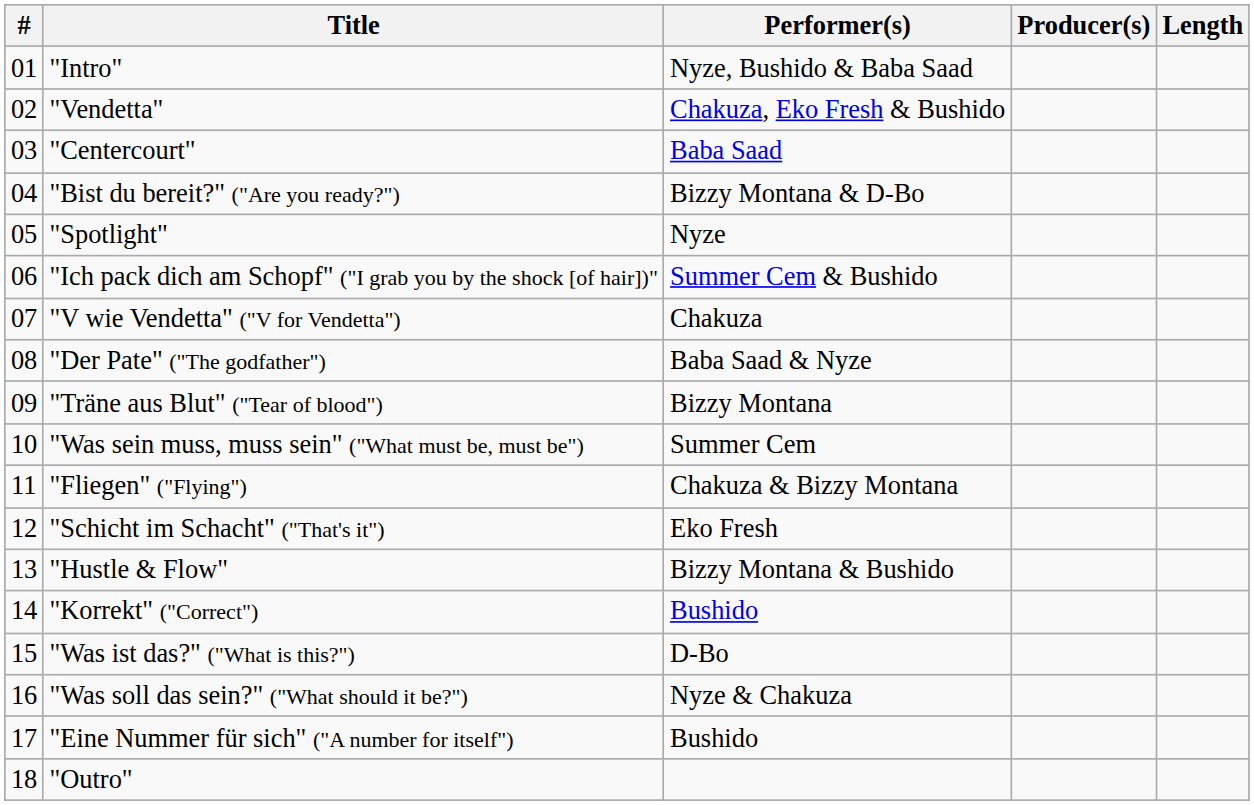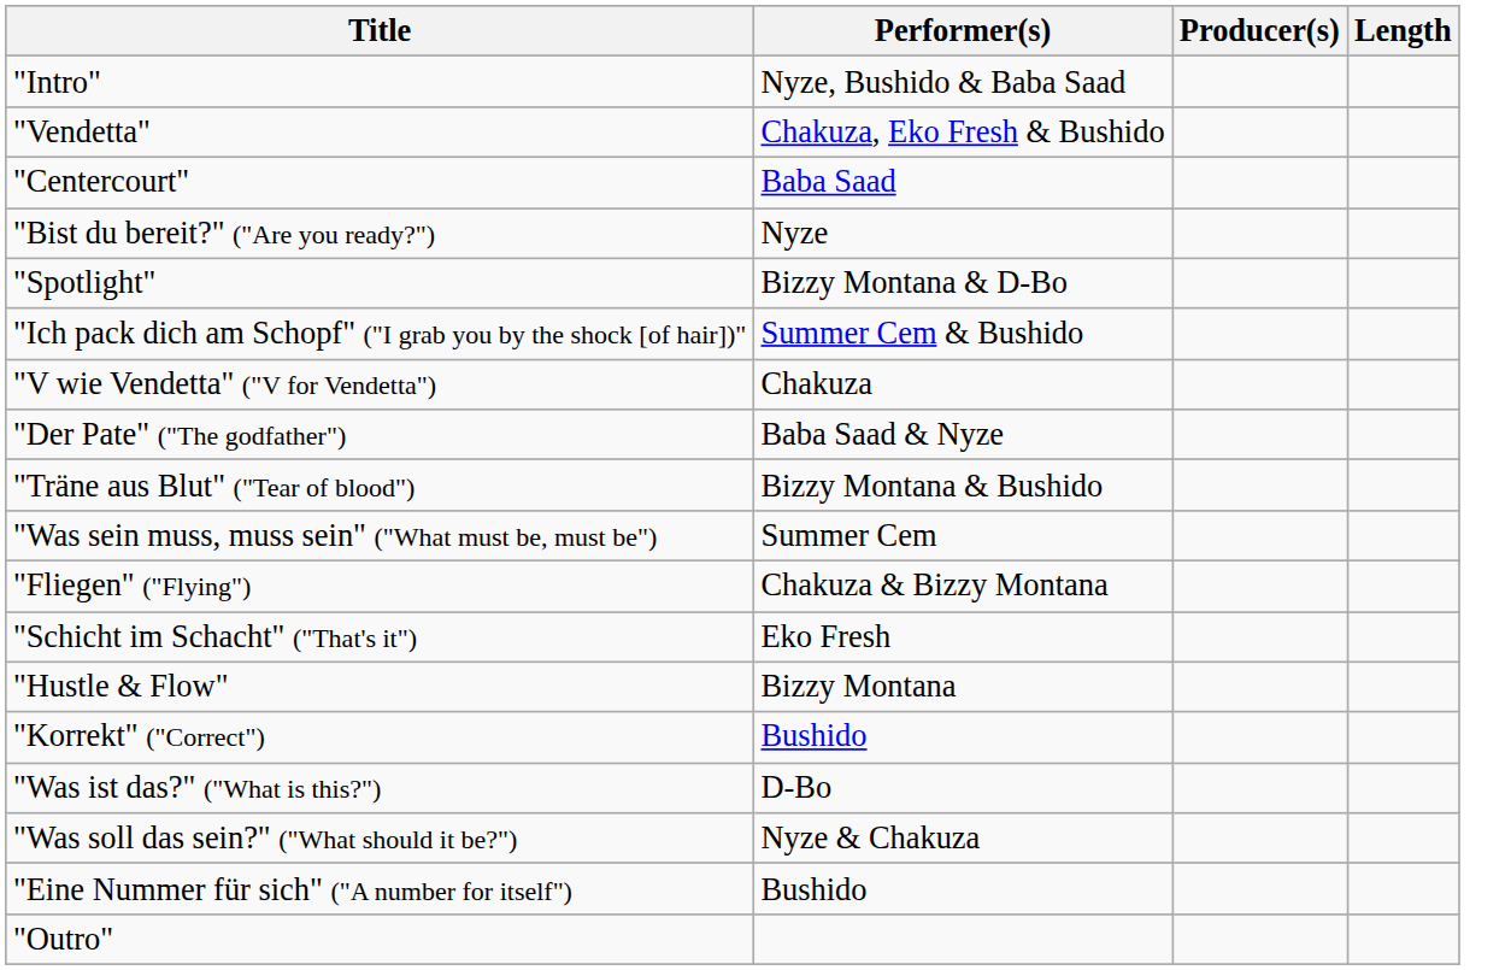 <table class="wikitable">
 <tr>
-<th>#</th>
 <th>Title</th>
 <th>Performer(s)</th>
 <th>Producer(s)</th>
 <th>Length</th>
 </tr>
 <tr>
-<td>01</td>
 <td>"Intro"</td>
 <td>Nyze, Bushido & Baba Saad</td>
 <td></td>
 <td></td>
 </tr>
 <tr>
-<td>02</td>
 <td>"Vendetta"</td>
 <td><a href='#'>Chakuza</a>, <a href='#'>Eko Fresh</a> & Bushido</td>
 <td></td>
 <td></td>
 </tr>
 <tr>
-<td>03</td>
 <td>"Centercourt"</td>
 <td><a href='#'>Baba Saad</a></td>
 <td></td>
 <td></td>
 </tr>
 <tr>
-<td>04</td>
 <td>"Bist du bereit?" <small>("Are you ready?")</small></td>
+<td>Nyze</td>
+<td></td>
+<td></td>
+</tr>
+<tr>
+<td>"Spotlight"</td>
 <td>Bizzy Montana & D-Bo</td>
 <td></td>
 <td></td>
 </tr>
 <tr>
-<td>05</td>
-<td>"Spotlight"</td>
-<td>Nyze</td>
-<td></td>
-<td></td>
-</tr>
-<tr>
-<td>06</td>
 <td>"Ich pack dich am Schopf" <small>("I grab you by the shock [of hair])"</small></td>
 <td><a href='#'>Summer Cem</a> & Bushido</td>
 <td></td>
 <td></td>
 </tr>
 <tr>
-<td>07</td>
 <td>"V wie Vendetta" <small>("V for Vendetta")</small></td>
 <td>Chakuza</td>
 <td></td>
 <td></td>
 </tr>
 <tr>
-<td>08</td>
 <td>"Der Pate" <small>("The godfather")</small></td>
 <td>Baba Saad & Nyze</td>
 <td></td>
 <td></td>
 </tr>
 <tr>
-<td>09</td>
 <td>"Träne aus Blut" <small>("Tear of blood")</small></td>
-<td>Bizzy Montana</td>
+<td>Bizzy Montana & Bushido</td>
 <td></td>
 <td></td>
 </tr>
 <tr>
-<td>10</td>
 <td>"Was sein muss, muss sein" <small>("What must be, must be")</small></td>
 <td>Summer Cem</td>
 <td></td>
 <td></td>
 </tr>
 <tr>
-<td>11</td>
 <td>"Fliegen" <small>("Flying")</small></td>
 <td>Chakuza & Bizzy Montana</td>
 <td></td>
 <td></td>
 </tr>
 <tr>
-<td>12</td>
 <td>"Schicht im Schacht" <small>("That's it")</small></td>
 <td>Eko Fresh</td>
 <td></td>
 <td></td>
 </tr>
 <tr>
-<td>13</td>
 <td>"Hustle & Flow"</td>
-<td>Bizzy Montana & Bushido</td>
+<td>Bizzy Montana</td>
 <td></td>
 <td></td>
 </tr>
 <tr>
-<td>14</td>
 <td>"Korrekt" <small>("Correct")</small></td>
 <td><a href='#'>Bushido</a></td>
 <td></td>
 <td></td>
 </tr>
 <tr>
-<td>15</td>
 <td>"Was ist das?" <small>("What is this?")</small></td>
 <td>D-Bo</td>
 <td></td>
 <td></td>
 </tr>
 <tr>
-<td>16</td>
 <td>"Was soll das sein?" <small>("What should it be?")</small></td>
 <td>Nyze & Chakuza</td>
 <td></td>
 <td></td>
 </tr>
 <tr>
-<td>17</td>
 <td>"Eine Nummer für sich" <small>("A number for itself")</small></td>
 <td>Bushido</td>
 <td></td>
 <td></td>
 </tr>
 <tr>
-<td>18</td>
 <td>"Outro"</td>
 <td></td>
 <td></td>
 <td></td>
 </tr>
 </table>
